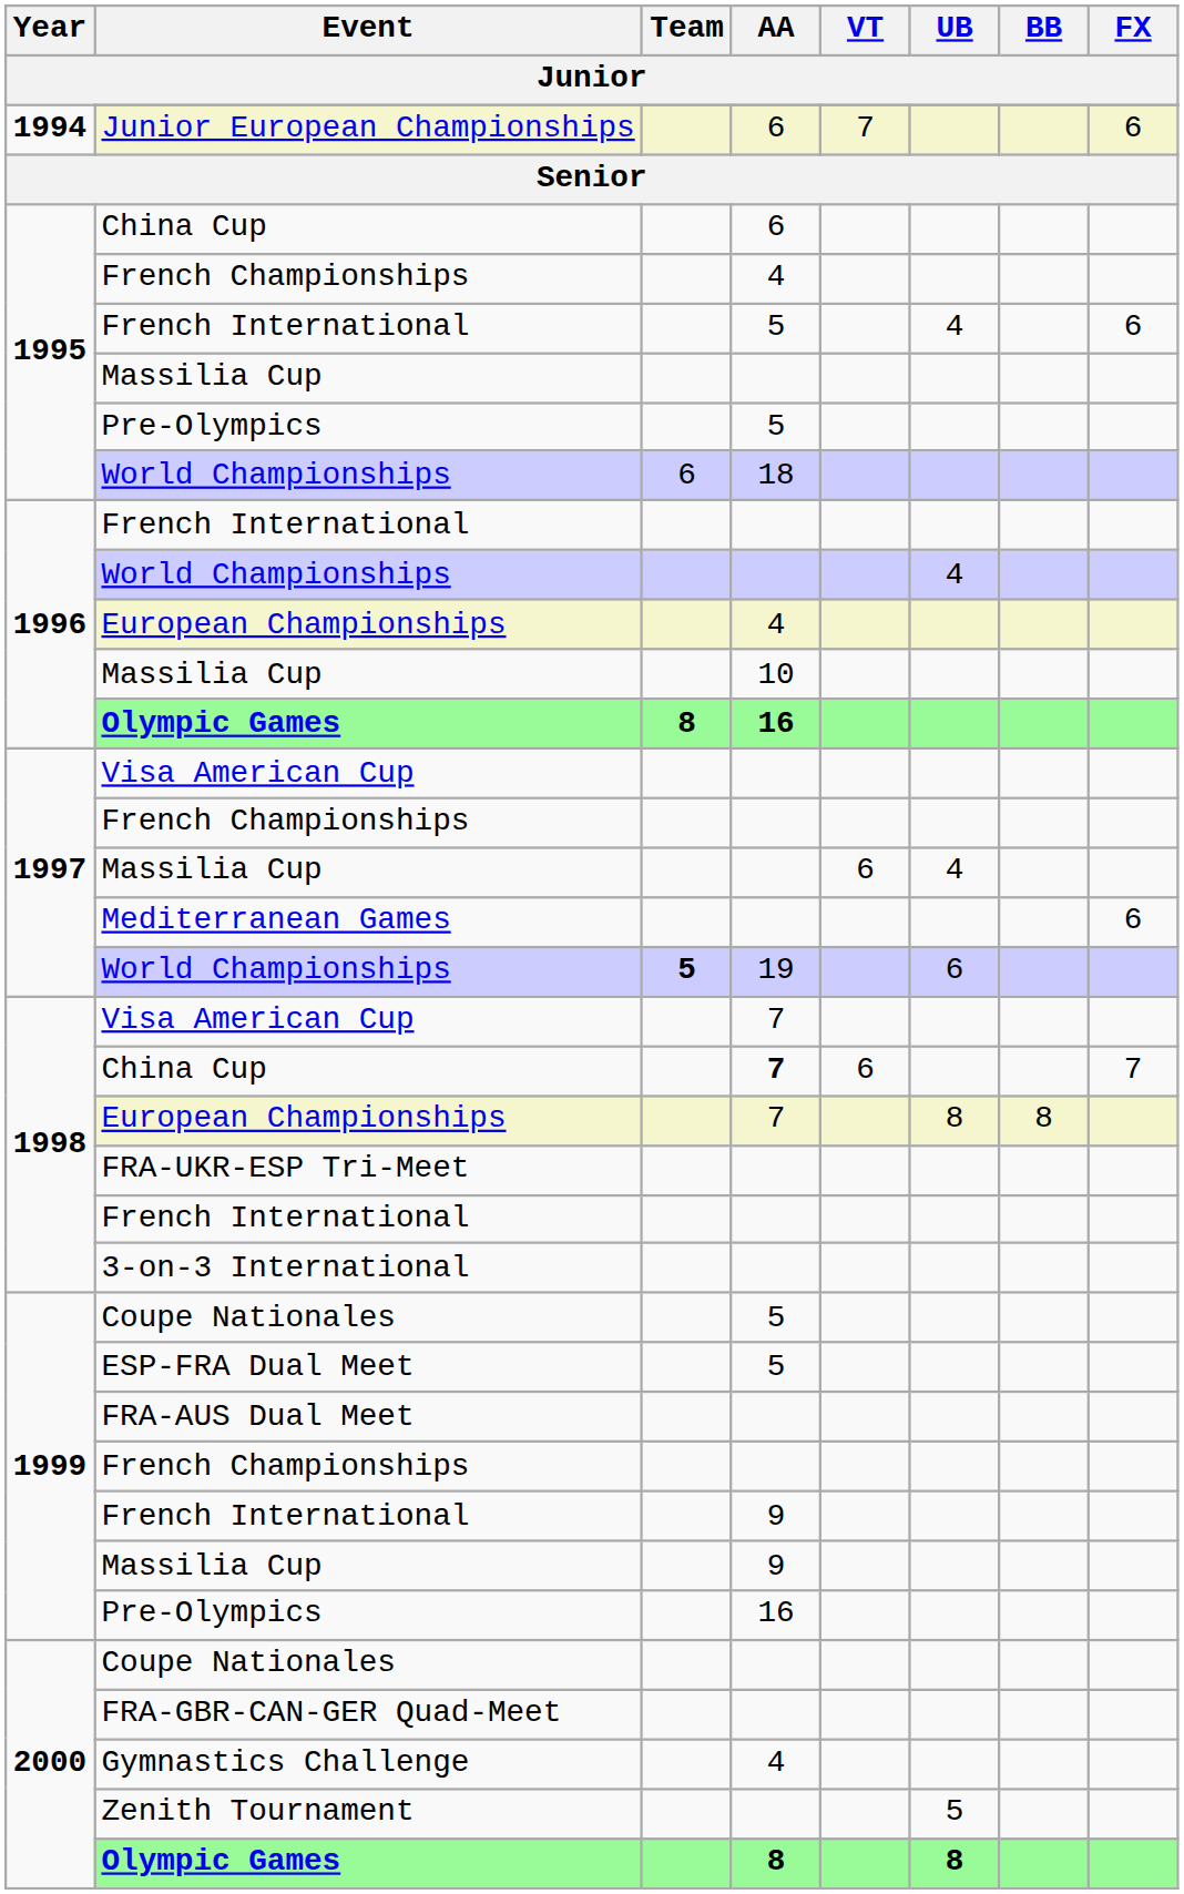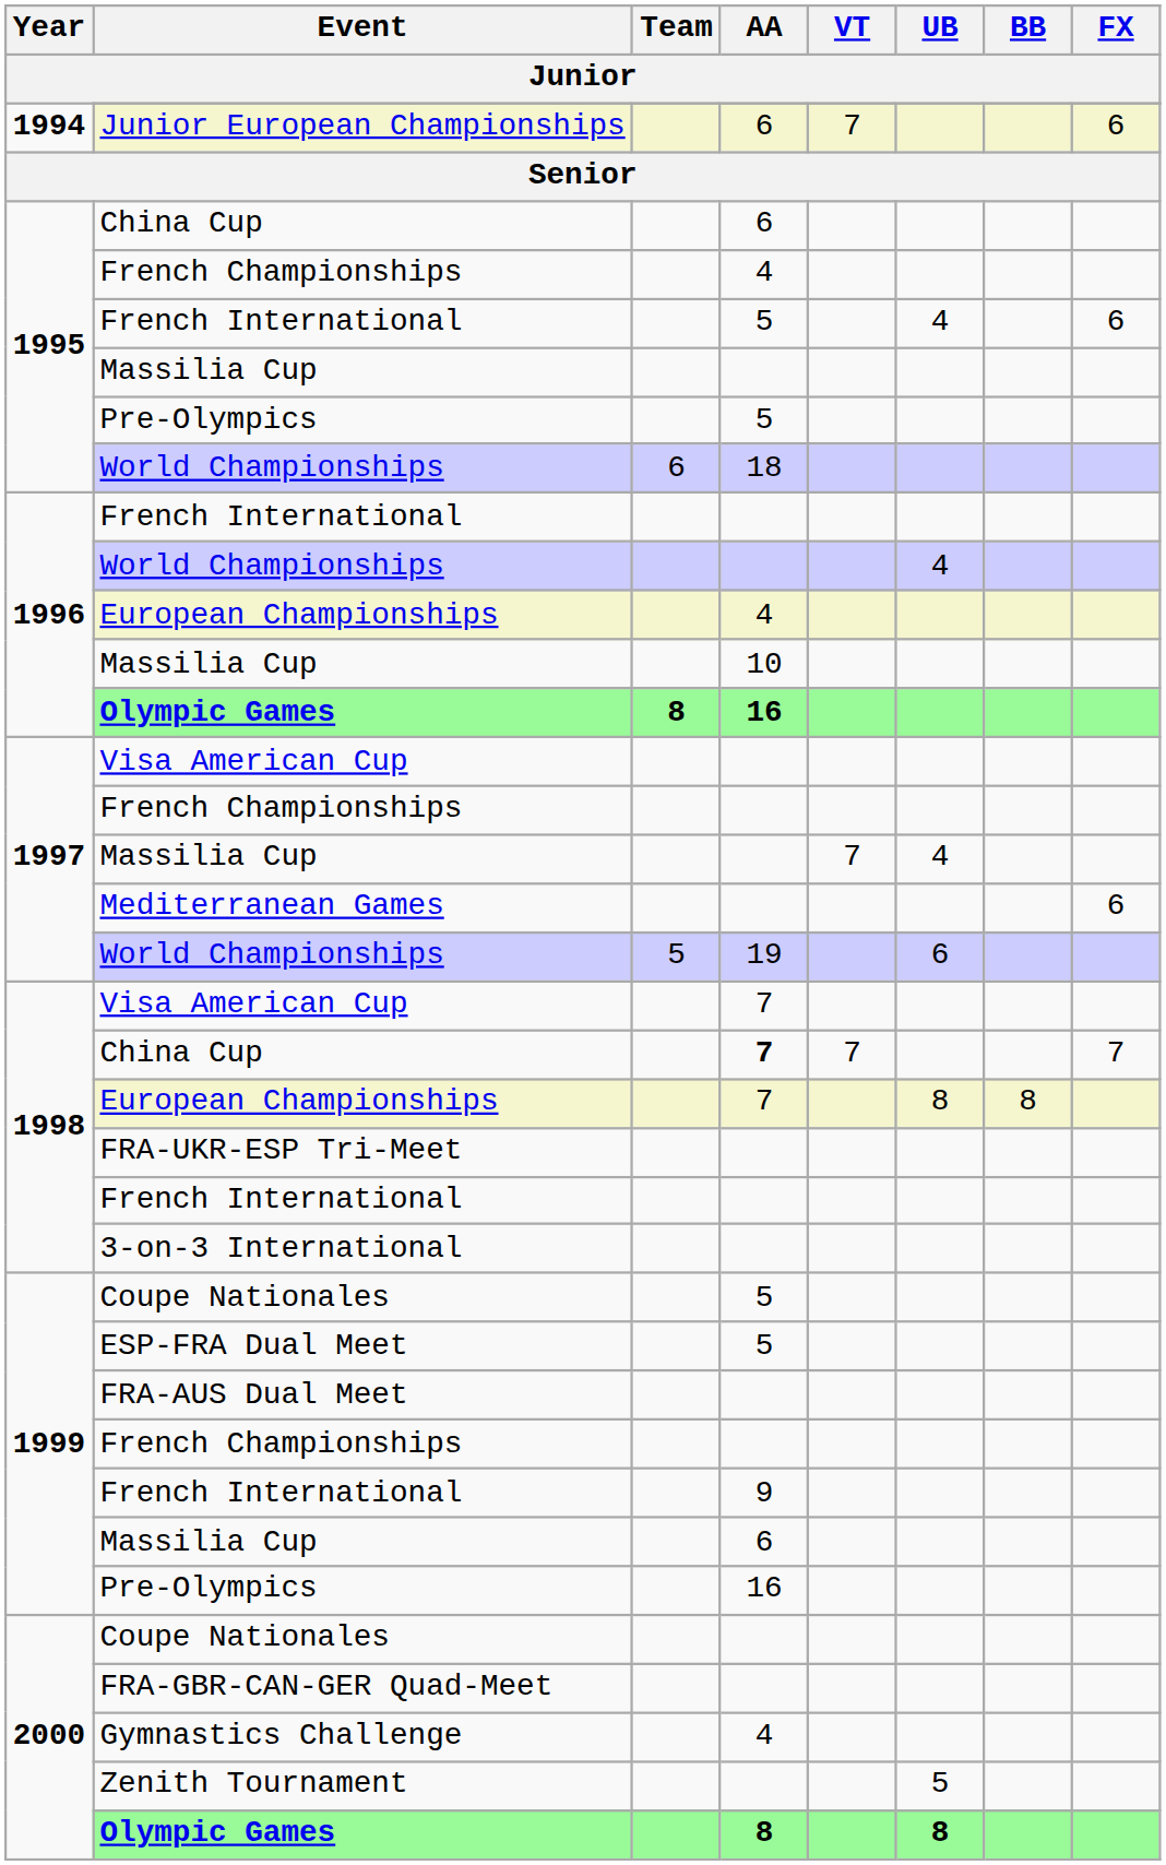 <table class="wikitable" style="text-align:center; font-size:95%;">
 <tr>
 <th align=center>Year</th>
 <th align=center>Event</th>
 <th style="width:30px;">Team</th>
 <th style="width:30px;">AA</th>
 <th style="width:30px;"><a href='#'>VT</a></th>
 <th style="width:30px;"><a href='#'>UB</a></th>
 <th style="width:30px;"><a href='#'>BB</a></th>
 <th style="width:30px;"><a href='#'>FX</a></th>
 </tr>
 <tr>
 <th colspan="8"><strong>Junior</strong></th>
 </tr>
 <tr>
 <td rowspan="2"><strong>1994</strong></td>
 </tr>
 <tr bgcolor=#F5F6CE>
 <td align=left><a href='#'>Junior European Championships</a></td>
 <td></td>
 <td>6</td>
 <td>7</td>
 <td></td>
 <td></td>
 <td>6</td>
 </tr>
 <tr>
 <th colspan="8"><strong>Senior</strong></th>
 </tr>
 <tr>
 <td rowspan="6"><strong>1995</strong></td>
 <td align=left>China Cup</td>
 <td></td>
 <td>6</td>
 <td></td>
 <td></td>
 <td></td>
 <td></td>
 </tr>
 <tr>
 <td align=left>French Championships</td>
 <td></td>
 <td>4</td>
 <td></td>
 <td></td>
 <td></td>
 <td></td>
 </tr>
 <tr>
 <td align=left>French International</td>
 <td></td>
 <td>5</td>
 <td></td>
 <td>4</td>
 <td></td>
 <td>6</td>
 </tr>
 <tr>
 <td align=left>Massilia Cup</td>
 <td></td>
 <td></td>
 <td></td>
 <td></td>
 <td></td>
 <td></td>
 </tr>
 <tr>
 <td align=left>Pre-Olympics</td>
 <td></td>
 <td>5</td>
 <td></td>
 <td></td>
 <td></td>
 <td></td>
 </tr>
 <tr bgcolor=#CCCCFF>
 <td align=left><a href='#'>World Championships</a></td>
 <td>6</td>
 <td>18</td>
 <td></td>
 <td></td>
 <td></td>
 <td></td>
 </tr>
 <tr>
 <td rowspan="5"><strong>1996</strong></td>
 <td align=left>French International</td>
 <td></td>
 <td></td>
 <td></td>
 <td></td>
 <td></td>
 <td></td>
 </tr>
 <tr bgcolor=#CCCCFF>
 <td align=left><a href='#'>World Championships</a></td>
 <td></td>
 <td></td>
 <td></td>
 <td>4</td>
 <td></td>
 <td></td>
 </tr>
 <tr bgcolor=#F5F6CE>
 <td align=left><a href='#'>European Championships</a></td>
 <td></td>
 <td>4</td>
 <td></td>
 <td></td>
 <td></td>
 <td></td>
 </tr>
 <tr>
 <td align=left>Massilia Cup</td>
 <td></td>
 <td>10</td>
 <td></td>
 <td></td>
 <td></td>
 <td></td>
 </tr>
 <tr bgcolor=98FB98>
 <td align=left><strong><a href='#'>Olympic Games</a></strong></td>
 <td><strong>8</strong></td>
 <td><strong>16</strong></td>
 <td></td>
 <td></td>
 <td></td>
 <td></td>
 </tr>
 <tr>
 <td rowspan="5"><strong>1997</strong></td>
 <td align=left><a href='#'>Visa American Cup</a></td>
 <td></td>
 <td></td>
 <td></td>
 <td></td>
 <td></td>
 <td></td>
 </tr>
 <tr>
 <td align=left>French Championships</td>
 <td></td>
 <td></td>
 <td></td>
 <td></td>
 <td></td>
 <td></td>
 </tr>
 <tr>
 <td align=left>Massilia Cup</td>
 <td></td>
 <td></td>
-<td>6</td>
+<td>7</td>
 <td>4</td>
 <td></td>
 <td></td>
 </tr>
 <tr>
 <td align=left><a href='#'>Mediterranean Games</a></td>
 <td></td>
 <td></td>
 <td></td>
 <td></td>
 <td></td>
 <td>6</td>
 </tr>
 <tr bgcolor=#CCCCFF>
 <td align=left><a href='#'>World Championships</a></td>
-<td><strong>5</strong></td>
+<td>5</td>
 <td>19</td>
 <td></td>
 <td>6</td>
 <td></td>
 <td></td>
 </tr>
 <tr>
 <td rowspan="6"><strong>1998</strong></td>
 <td align=left><a href='#'>Visa American Cup</a></td>
 <td></td>
 <td>7</td>
 <td></td>
 <td></td>
 <td></td>
 <td></td>
 </tr>
 <tr>
 <td align=left>China Cup</td>
 <td></td>
 <td><strong>7</strong></td>
-<td>6</td>
+<td>7</td>
 <td></td>
 <td></td>
 <td>7</td>
 </tr>
 <tr bgcolor=#F5F6CE>
 <td align=left><a href='#'>European Championships</a></td>
 <td></td>
 <td>7</td>
 <td></td>
 <td>8</td>
 <td>8</td>
 <td></td>
 </tr>
 <tr>
 <td align=left>FRA-UKR-ESP Tri-Meet</td>
 <td></td>
 <td></td>
 <td></td>
 <td></td>
 <td></td>
 <td></td>
 </tr>
 <tr>
 <td align=left>French International</td>
 <td></td>
 <td></td>
 <td></td>
 <td></td>
 <td></td>
 <td></td>
 </tr>
 <tr>
 <td align=left>3-on-3 International</td>
 <td></td>
 <td></td>
 <td></td>
 <td></td>
 <td></td>
 <td></td>
 </tr>
 <tr>
 <td rowspan="7"><strong>1999</strong></td>
 <td align=left>Coupe Nationales</td>
 <td></td>
 <td>5</td>
 <td></td>
 <td></td>
 <td></td>
 <td></td>
 </tr>
 <tr>
 <td align=left>ESP-FRA Dual Meet</td>
 <td></td>
 <td>5</td>
 <td></td>
 <td></td>
 <td></td>
 <td></td>
 </tr>
 <tr>
 <td align=left>FRA-AUS Dual Meet</td>
 <td></td>
 <td></td>
 <td></td>
 <td></td>
 <td></td>
 <td></td>
 </tr>
 <tr>
 <td align=left>French Championships</td>
 <td></td>
 <td></td>
 <td></td>
 <td></td>
 <td></td>
 <td></td>
 </tr>
 <tr>
 <td align=left>French International</td>
 <td></td>
 <td>9</td>
 <td></td>
 <td></td>
 <td></td>
 <td></td>
 </tr>
 <tr>
 <td align=left>Massilia Cup</td>
 <td></td>
-<td>9</td>
+<td>6</td>
 <td></td>
 <td></td>
 <td></td>
 <td></td>
 </tr>
 <tr>
 <td align=left>Pre-Olympics</td>
 <td></td>
 <td>16</td>
 <td></td>
 <td></td>
 <td></td>
 <td></td>
 </tr>
 <tr>
 <td rowspan="5"><strong>2000</strong></td>
 <td align=left>Coupe Nationales</td>
 <td></td>
 <td></td>
 <td></td>
 <td></td>
 <td></td>
 <td></td>
 </tr>
 <tr>
 <td align=left>FRA-GBR-CAN-GER Quad-Meet</td>
 <td></td>
 <td></td>
 <td></td>
 <td></td>
 <td></td>
 <td></td>
 </tr>
 <tr>
 <td align=left>Gymnastics Challenge</td>
 <td></td>
 <td>4</td>
 <td></td>
 <td></td>
 <td></td>
 <td></td>
 </tr>
 <tr>
 <td align=left>Zenith Tournament</td>
 <td></td>
 <td></td>
 <td></td>
 <td>5</td>
 <td></td>
 <td></td>
 </tr>
 <tr bgcolor=98FB98>
 <td align=left><strong><a href='#'>Olympic Games</a></strong></td>
 <td></td>
 <td><strong>8</strong></td>
 <td></td>
 <td><strong>8</strong></td>
 <td></td>
 <td></td>
 </tr>
 </table>
